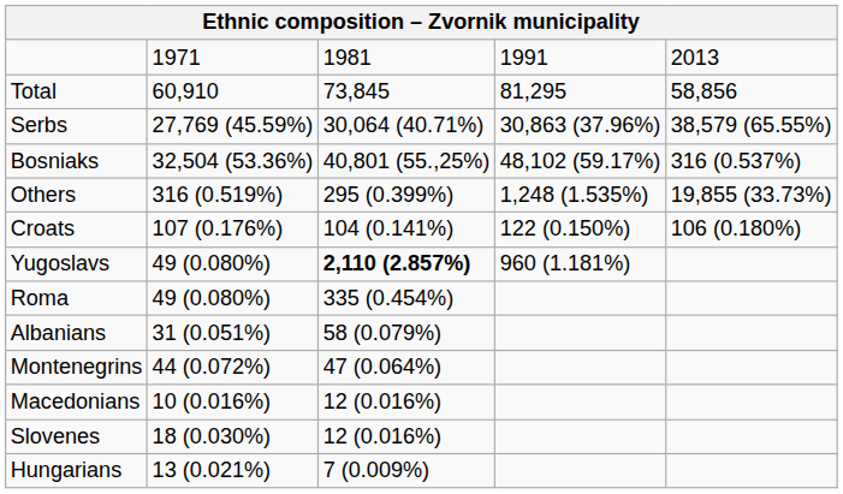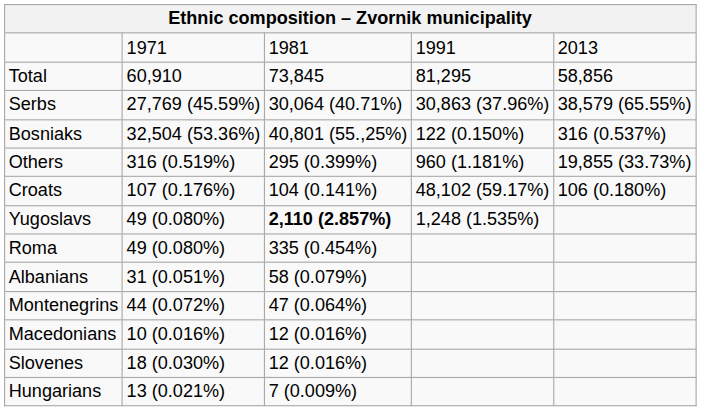 <table class="wikitable">
 <tr>
 <th colspan="8">Ethnic composition – Zvornik municipality</th>
 </tr>
 <tr>
 <td></td>
 <td>1971</td>
 <td>1981</td>
 <td>1991</td>
 <td>2013</td>
 </tr>
 <tr>
 <td>Total</td>
 <td>60,910</td>
 <td>73,845</td>
 <td>81,295</td>
 <td>58,856</td>
 </tr>
 <tr>
 <td>Serbs</td>
 <td>27,769 (45.59%)</td>
 <td>30,064 (40.71%)</td>
 <td>30,863 (37.96%)</td>
 <td>38,579 (65.55%)</td>
 </tr>
 <tr>
 <td>Bosniaks</td>
 <td>32,504 (53.36%)</td>
 <td>40,801 (55.,25%)</td>
-<td>48,102 (59.17%)</td>
+<td>122 (0.150%)</td>
 <td>316 (0.537%)</td>
 </tr>
 <tr>
 <td>Others</td>
 <td>316 (0.519%)</td>
 <td>295 (0.399%)</td>
-<td>1,248 (1.535%)</td>
+<td>960 (1.181%)</td>
 <td>19,855 (33.73%)</td>
 </tr>
 <tr>
 <td>Croats</td>
 <td>107 (0.176%)</td>
 <td>104 (0.141%)</td>
-<td>122 (0.150%)</td>
+<td>48,102 (59.17%)</td>
 <td>106 (0.180%)</td>
 </tr>
 <tr>
 <td>Yugoslavs</td>
 <td>49 (0.080%)</td>
 <td><strong>2,110 (2.857%)</strong></td>
-<td>960 (1.181%)</td>
+<td>1,248 (1.535%)</td>
 <td></td>
 </tr>
 <tr>
 <td>Roma</td>
 <td>49 (0.080%)</td>
 <td>335 (0.454%)</td>
 <td></td>
 <td></td>
 </tr>
 <tr>
 <td>Albanians</td>
 <td>31 (0.051%)</td>
 <td>58 (0.079%)</td>
 <td></td>
 <td></td>
 </tr>
 <tr>
 <td>Montenegrins</td>
 <td>44 (0.072%)</td>
 <td>47 (0.064%)</td>
 <td></td>
 <td></td>
 </tr>
 <tr>
 <td>Macedonians</td>
 <td>10 (0.016%)</td>
 <td>12 (0.016%)</td>
 <td></td>
 <td></td>
 </tr>
 <tr>
 <td>Slovenes</td>
 <td>18 (0.030%)</td>
 <td>12 (0.016%)</td>
 <td></td>
 <td></td>
 </tr>
 <tr>
 <td>Hungarians</td>
 <td>13 (0.021%)</td>
 <td>7 (0.009%)</td>
 <td></td>
 <td></td>
 </tr>
 </table>
